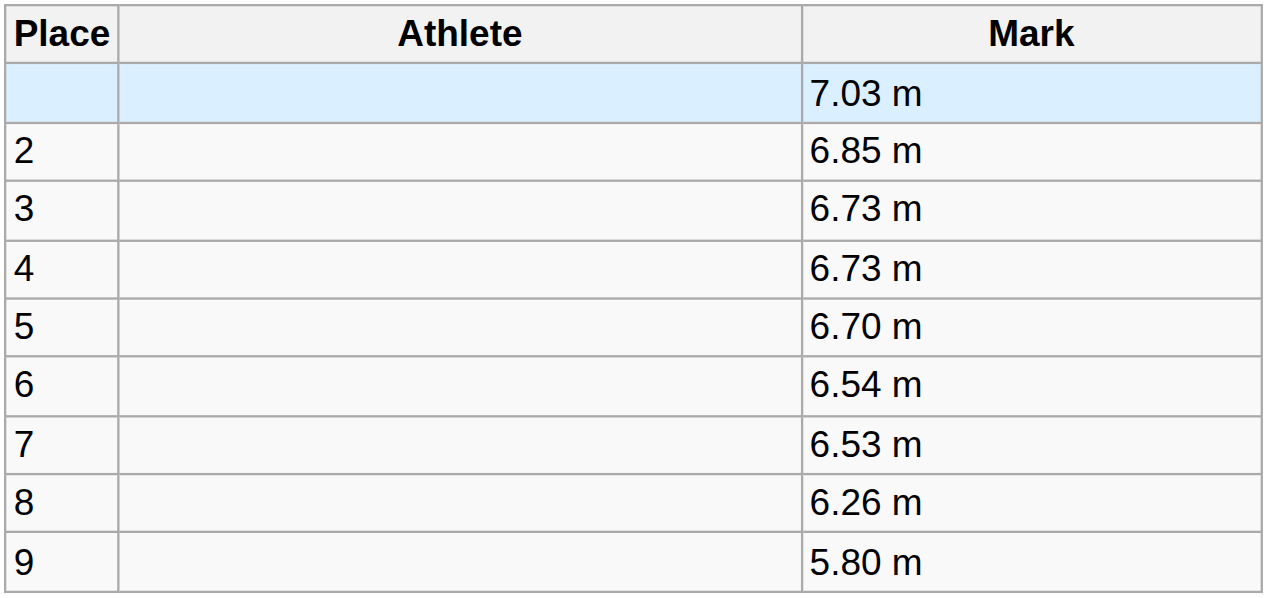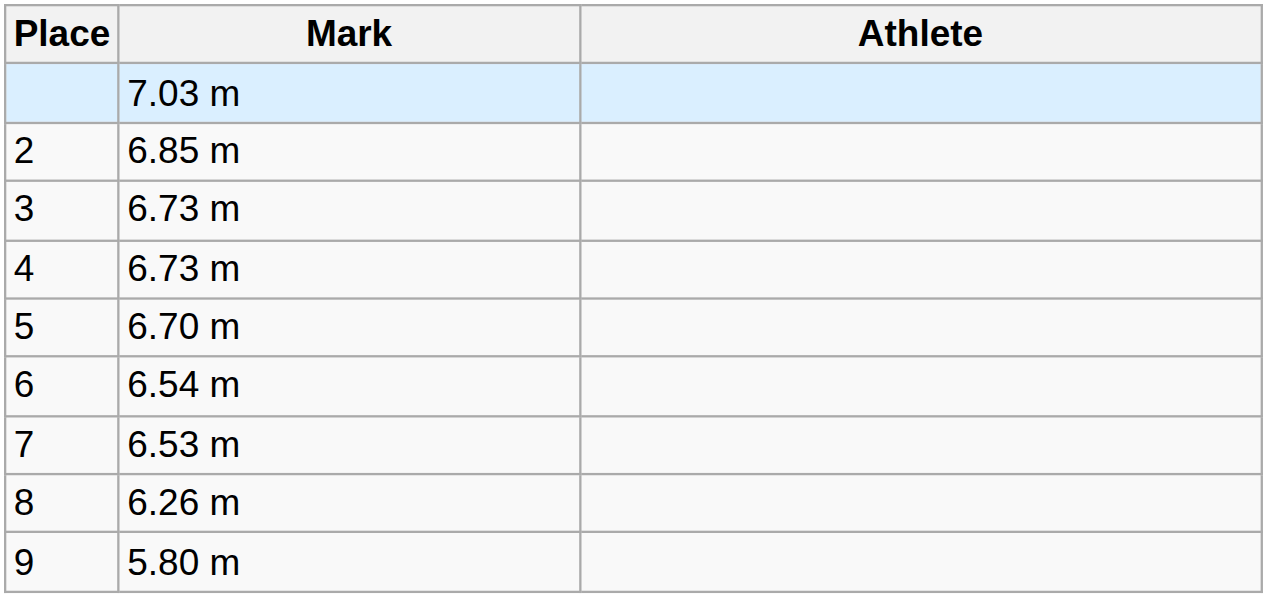 <table class=wikitable>
 <tr>
 <th>Place</th>
+<th style="width:12em">Mark</th>
 <th style="width:18em">Athlete</th>
-<th style="width:12em">Mark</th>
 </tr>
 <tr style="background:#daefff;">
 <td></td>
+<td>7.03 m </td>
 <td></td>
-<td>7.03 m </td>
 </tr>
 <tr>
 <td>2</td>
+<td>6.85 m </td>
 <td></td>
-<td>6.85 m </td>
 </tr>
 <tr>
 <td>3</td>
+<td>6.73 m </td>
 <td></td>
-<td>6.73 m </td>
 </tr>
 <tr>
 <td>4</td>
+<td>6.73 m </td>
 <td></td>
-<td>6.73 m </td>
 </tr>
 <tr>
 <td>5</td>
+<td>6.70 m </td>
 <td></td>
-<td>6.70 m </td>
 </tr>
 <tr>
 <td>6</td>
+<td>6.54 m </td>
 <td></td>
-<td>6.54 m </td>
 </tr>
 <tr>
 <td>7</td>
+<td>6.53 m </td>
 <td></td>
-<td>6.53 m </td>
 </tr>
 <tr>
 <td>8</td>
+<td>6.26 m </td>
 <td></td>
-<td>6.26 m </td>
 </tr>
 <tr>
 <td>9</td>
+<td>5.80 m </td>
 <td></td>
-<td>5.80 m </td>
 </tr>
 </table>
